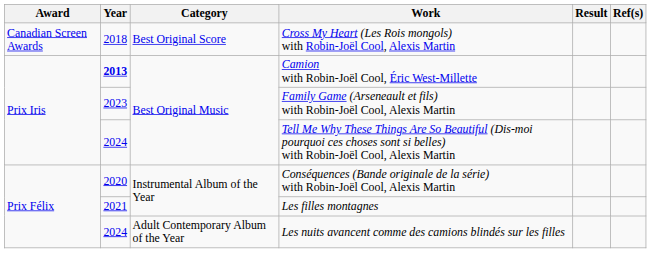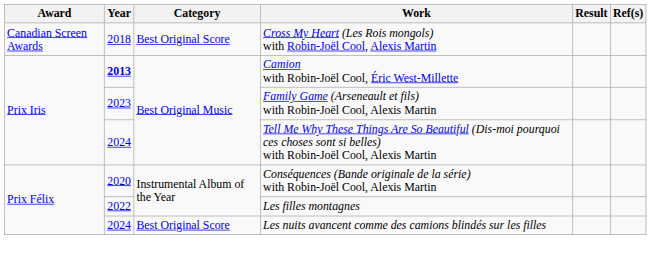 <table class="wikitable plainrowheaders sortable">
 <tr>
 <th>Award</th>
 <th>Year</th>
 <th>Category</th>
 <th>Work</th>
 <th>Result</th>
 <th>Ref(s)</th>
 </tr>
 <tr>
 <td><a href='#'>Canadian Screen Awards</a></td>
 <td><a href='#'>2018</a></td>
 <td><a href='#'>Best Original Score</a></td>
 <td><em><a href='#'>Cross My Heart</a> (Les Rois mongols)</em><br>with <a href='#'>Robin-Joël Cool</a>, <a href='#'>Alexis Martin</a></td>
 <td></td>
 <td></td>
 </tr>
 <tr>
 <td rowspan=3><a href='#'>Prix Iris</a></td>
 <td><strong><a href='#'>2013</a></strong></td>
 <td rowspan=3><a href='#'>Best Original Music</a></td>
 <td><em><a href='#'>Camion</a></em><br>with Robin-Joël Cool, <a href='#'>Éric West-Millette</a></td>
 <td></td>
 <td></td>
 </tr>
 <tr>
 <td><a href='#'>2023</a></td>
 <td><em><a href='#'>Family Game</a> (Arseneault et fils)</em><br>with Robin-Joël Cool, Alexis Martin</td>
 <td></td>
 <td></td>
 </tr>
 <tr>
 <td><a href='#'>2024</a></td>
 <td><em><a href='#'>Tell Me Why These Things Are So Beautiful</a> (Dis-moi pourquoi ces choses sont si belles)</em><br>with Robin-Joël Cool, Alexis Martin</td>
 <td></td>
 <td></td>
 </tr>
 <tr>
 <td rowspan=3><a href='#'>Prix Félix</a></td>
 <td><a href='#'>2020</a></td>
 <td rowspan=2>Instrumental Album of the Year</td>
 <td><em>Conséquences (Bande originale de la série)</em><br>with Robin-Joël Cool, Alexis Martin</td>
 <td></td>
 <td></td>
 </tr>
 <tr>
-<td><a href='#'>2021</a></td>
+<td><a href='#'>2022</a></td>
 <td><em>Les filles montagnes</em></td>
 <td></td>
 <td></td>
 </tr>
 <tr>
 <td><a href='#'>2024</a></td>
-<td>Adult Contemporary Album of the Year</td>
+<td><a href='#'>Best Original Score</a></td>
 <td><em>Les nuits avancent comme des camions blindés sur les filles</em></td>
 <td></td>
 <td></td>
 </tr>
 </table>
